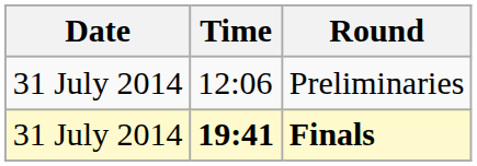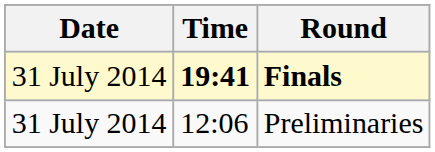 <table class="wikitable">
 <tr>
 <th>Date</th>
 <th>Time</th>
 <th>Round</th>
 </tr>
+<tr style=background:lemonchiffon>
+<td>31 July 2014</td>
+<td><strong>19:41</strong></td>
+<td><strong>Finals</strong></td>
+</tr>
 <tr>
 <td>31 July 2014</td>
 <td>12:06</td>
 <td>Preliminaries</td>
 </tr>
-<tr style=background:lemonchiffon>
-<td>31 July 2014</td>
-<td><strong>19:41</strong></td>
-<td><strong>Finals</strong></td>
-</tr>
 </table>
